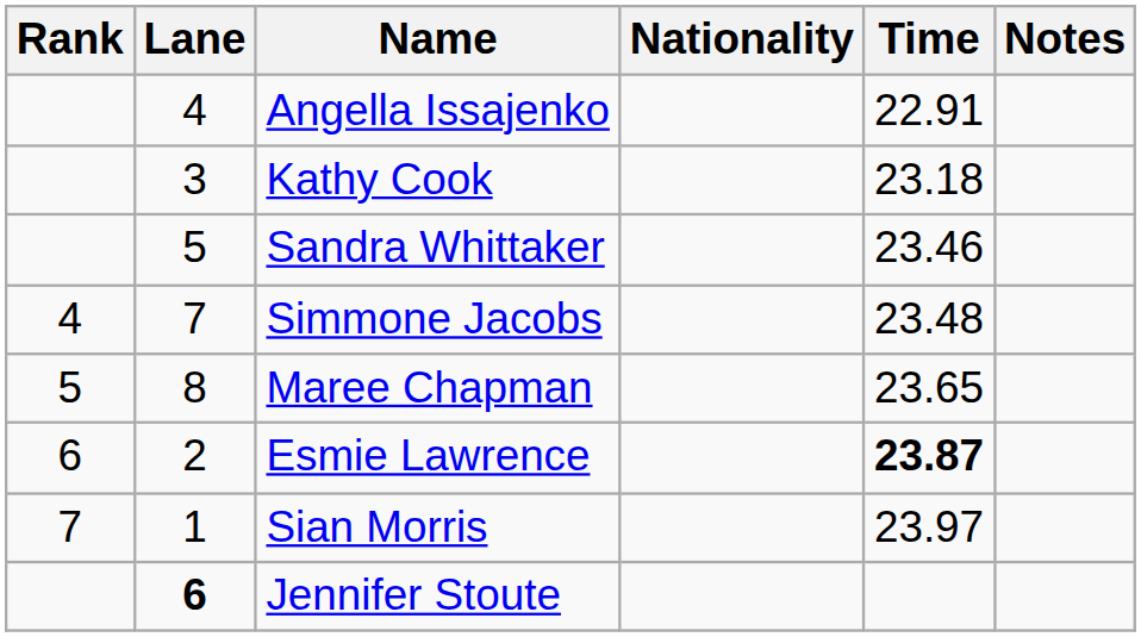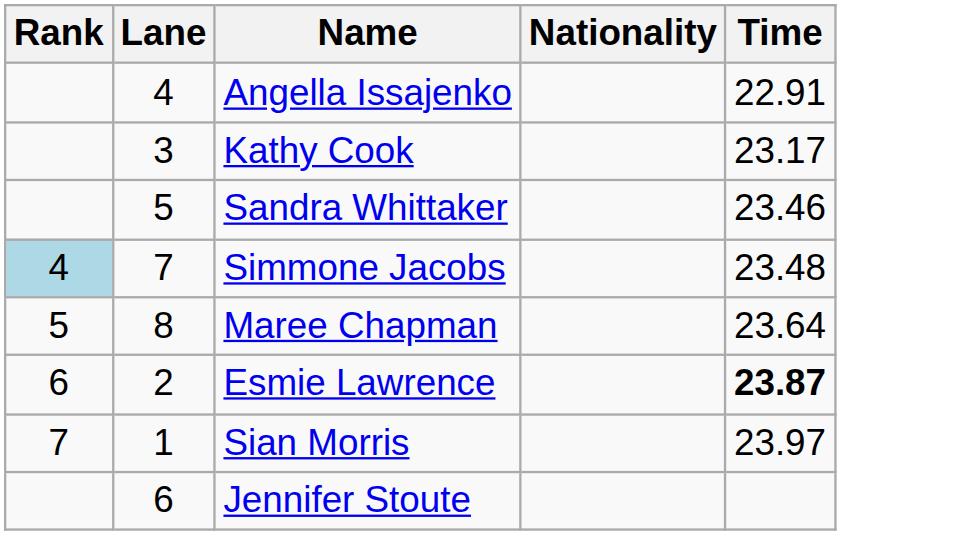 <table class="wikitable sortable" style=" text-align:center">
 <tr>
 <th>Rank</th>
 <th>Lane</th>
 <th>Name</th>
 <th>Nationality</th>
 <th>Time</th>
-<th>Notes</th>
 </tr>
 <tr>
 <td></td>
 <td>4</td>
 <td align=left><a href='#'>Angella Issajenko</a></td>
 <td align=left></td>
 <td>22.91</td>
-<td></td>
 </tr>
 <tr>
 <td></td>
 <td>3</td>
 <td align=left><a href='#'>Kathy Cook</a></td>
 <td align=left></td>
-<td>23.18</td>
-<td></td>
+<td>23.17</td>
 </tr>
 <tr>
 <td></td>
 <td>5</td>
 <td align=left><a href='#'>Sandra Whittaker</a></td>
 <td align=left></td>
 <td>23.46</td>
-<td></td>
 </tr>
 <tr>
-<td>4</td>
+<td style="background: lightblue;">4</td>
 <td>7</td>
 <td align=left><a href='#'>Simmone Jacobs</a></td>
 <td align=left></td>
 <td>23.48</td>
-<td></td>
 </tr>
 <tr>
 <td>5</td>
 <td>8</td>
 <td align=left><a href='#'>Maree Chapman</a></td>
 <td align=left></td>
-<td>23.65</td>
-<td></td>
+<td>23.64</td>
 </tr>
 <tr>
 <td>6</td>
 <td>2</td>
 <td align=left><a href='#'>Esmie Lawrence</a></td>
 <td align=left></td>
 <td><strong>23.87</strong></td>
-<td></td>
 </tr>
 <tr>
 <td>7</td>
 <td>1</td>
 <td align=left><a href='#'>Sian Morris</a></td>
 <td align=left></td>
 <td>23.97</td>
-<td></td>
 </tr>
 <tr>
 <td></td>
-<td><strong>6</strong></td>
+<td>6</td>
 <td align=left><a href='#'>Jennifer Stoute</a></td>
 <td align=left></td>
 <td></td>
-<td></td>
 </tr>
 </table>
